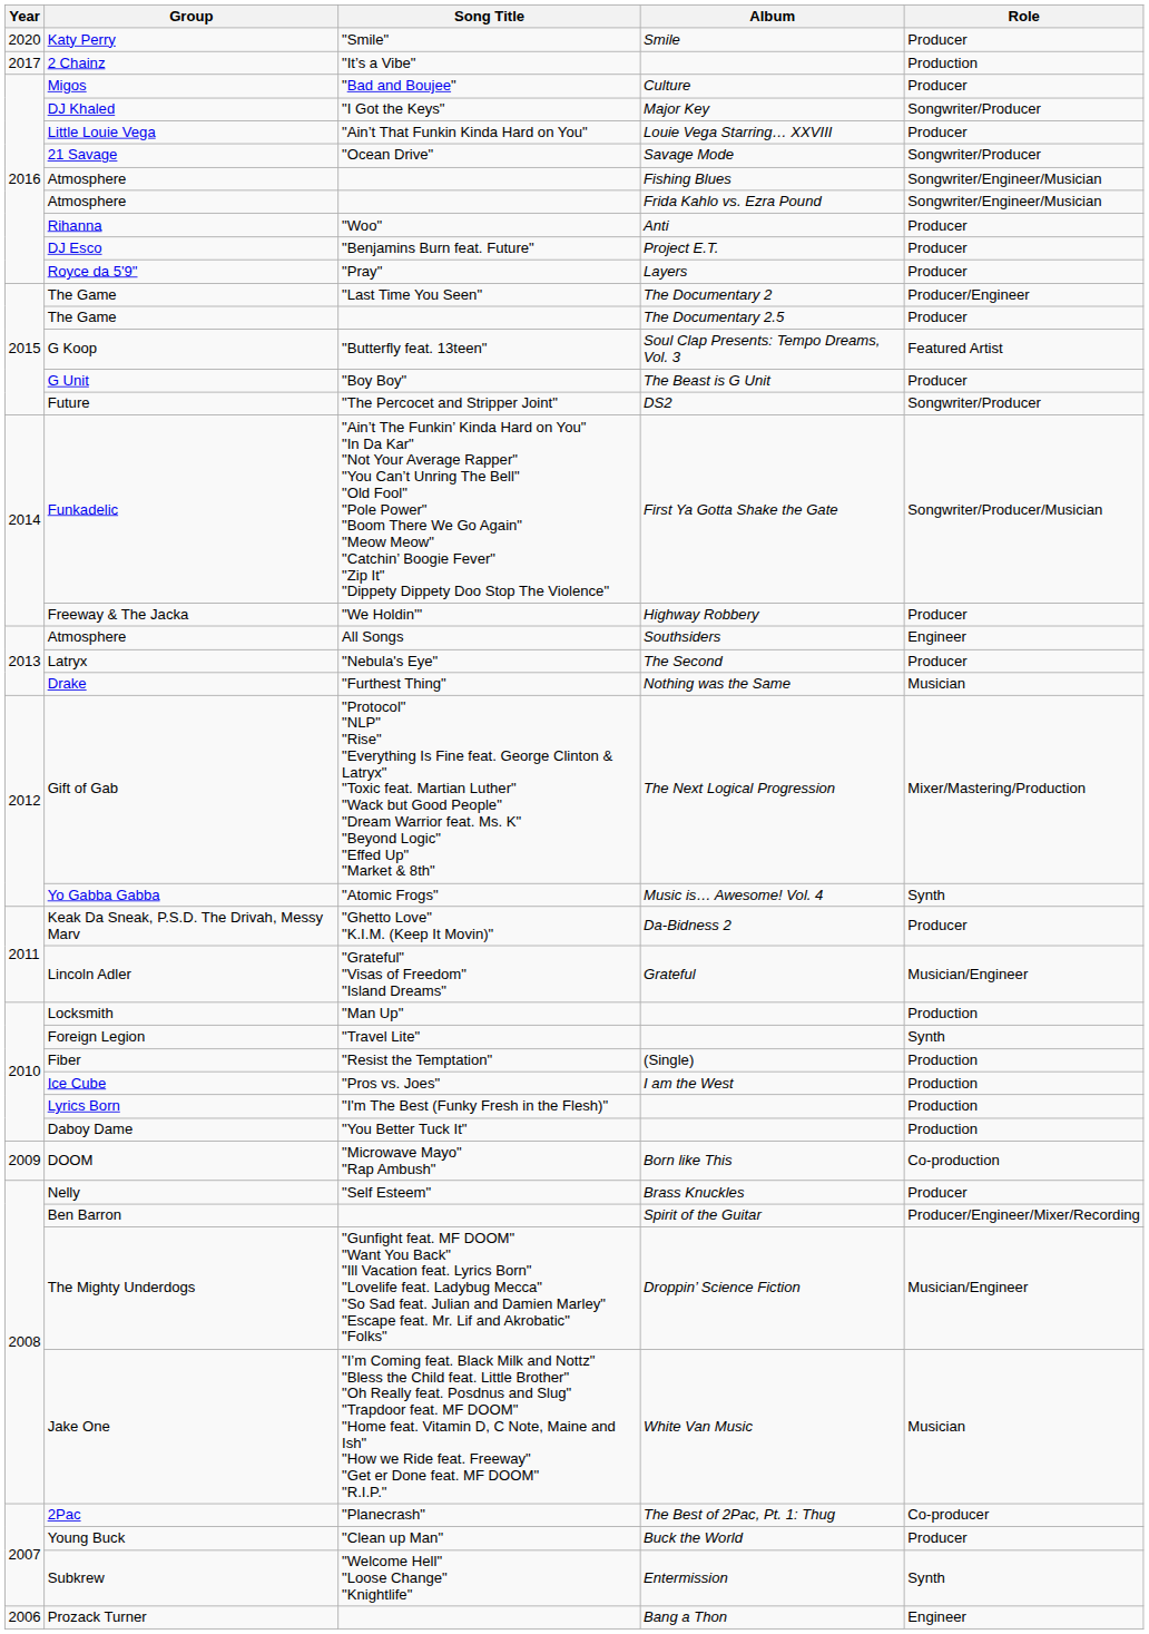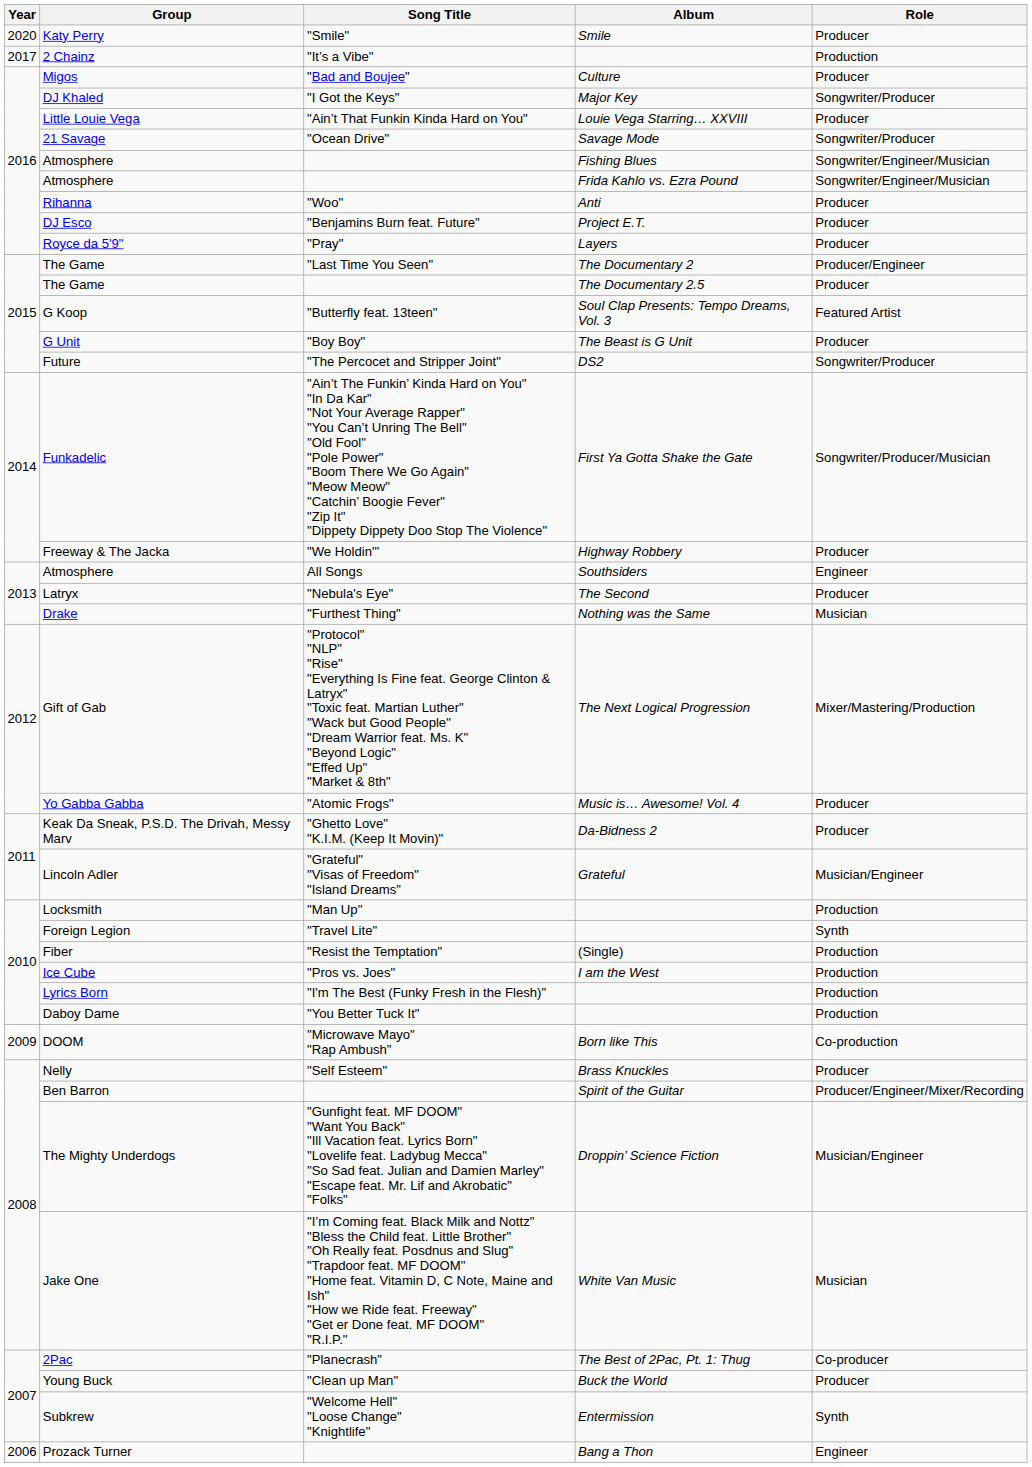 <table class="wikitable">
 <tr>
 <th>Year</th>
 <th>Group</th>
 <th>Song Title</th>
 <th>Album</th>
 <th>Role</th>
 </tr>
 <tr>
 <td>2020</td>
 <td><a href='#'>Katy Perry</a></td>
 <td>"Smile"</td>
 <td><em>Smile</em></td>
 <td>Producer</td>
 </tr>
 <tr>
 <td>2017</td>
 <td><a href='#'>2 Chainz</a></td>
 <td>"It’s a Vibe"</td>
 <td></td>
 <td>Production</td>
 </tr>
 <tr>
 <td rowspan="9">2016</td>
 <td><a href='#'>Migos</a></td>
 <td>"<a href='#'>Bad and Boujee</a>"</td>
 <td><em>Culture</em></td>
 <td>Producer</td>
 </tr>
 <tr>
 <td><a href='#'>DJ Khaled</a></td>
 <td>"I Got the Keys"</td>
 <td><em>Major Key</em></td>
 <td>Songwriter/Producer</td>
 </tr>
 <tr>
 <td><a href='#'>Little Louie Vega</a></td>
 <td>"Ain’t That Funkin Kinda Hard on You"</td>
 <td><em>Louie Vega Starring… XXVIII</em></td>
 <td>Producer</td>
 </tr>
 <tr>
 <td><a href='#'>21 Savage</a></td>
 <td>"Ocean Drive"</td>
 <td><em>Savage Mode</em></td>
 <td>Songwriter/Producer</td>
 </tr>
 <tr>
 <td>Atmosphere</td>
 <td></td>
 <td><em>Fishing Blues</em></td>
 <td>Songwriter/Engineer/Musician</td>
 </tr>
 <tr>
 <td>Atmosphere</td>
 <td></td>
 <td><em>Frida Kahlo vs. Ezra Pound</em></td>
 <td>Songwriter/Engineer/Musician</td>
 </tr>
 <tr>
 <td><a href='#'>Rihanna</a></td>
 <td>"Woo"</td>
 <td><em>Anti</em></td>
 <td>Producer</td>
 </tr>
 <tr>
 <td><a href='#'>DJ Esco</a></td>
 <td>"Benjamins Burn feat. Future"</td>
 <td><em>Project E.T.</em></td>
 <td>Producer</td>
 </tr>
 <tr>
 <td><a href='#'>Royce da 5'9"</a></td>
 <td>"Pray"</td>
 <td><em>Layers</em></td>
 <td>Producer</td>
 </tr>
 <tr>
 <td rowspan="5">2015</td>
 <td>The Game</td>
 <td>"Last Time You Seen"</td>
 <td><em>The Documentary 2</em></td>
 <td>Producer/Engineer</td>
 </tr>
 <tr>
 <td>The Game</td>
 <td></td>
 <td><em>The Documentary 2.5</em></td>
 <td>Producer</td>
 </tr>
 <tr>
 <td>G Koop</td>
 <td>"Butterfly feat. 13teen"</td>
 <td><em>Soul Clap Presents: Tempo Dreams, Vol. 3</em></td>
 <td>Featured Artist</td>
 </tr>
 <tr>
 <td><a href='#'>G Unit</a></td>
 <td>"Boy Boy"</td>
 <td><em>The Beast is G Unit</em></td>
 <td>Producer</td>
 </tr>
 <tr>
 <td>Future</td>
 <td>"The Percocet and Stripper Joint"</td>
 <td><em>DS2</em></td>
 <td>Songwriter/Producer</td>
 </tr>
 <tr>
 <td rowspan="2">2014</td>
 <td><a href='#'>Funkadelic</a></td>
 <td>"Ain’t The Funkin’ Kinda Hard on You"<br>"In Da Kar"<br>"Not Your Average Rapper"<br>"You Can’t Unring The Bell"<br>"Old Fool"<br>"Pole Power"<br>"Boom There We Go Again"<br>"Meow Meow"<br>"Catchin’ Boogie Fever"<br>"Zip It"<br>"Dippety Dippety Doo Stop The Violence"</td>
 <td><em>First Ya Gotta Shake the Gate</em></td>
 <td>Songwriter/Producer/Musician</td>
 </tr>
 <tr>
 <td>Freeway & The Jacka</td>
 <td>"We Holdin'"</td>
 <td><em>Highway Robbery</em></td>
 <td>Producer</td>
 </tr>
 <tr>
 <td rowspan="3">2013</td>
 <td>Atmosphere</td>
 <td>All Songs</td>
 <td><em>Southsiders</em></td>
 <td>Engineer</td>
 </tr>
 <tr>
 <td>Latryx</td>
 <td>"Nebula's Eye"</td>
 <td><em>The Second</em></td>
 <td>Producer</td>
 </tr>
 <tr>
 <td><a href='#'>Drake</a></td>
 <td>"Furthest Thing"</td>
 <td><em>Nothing was the Same</em></td>
 <td>Musician</td>
 </tr>
 <tr>
 <td rowspan="2">2012</td>
 <td>Gift of Gab</td>
 <td>"Protocol"<br>"NLP"<br>"Rise"<br>"Everything Is Fine feat. George Clinton & Latryx"<br>"Toxic feat. Martian Luther"<br>"Wack but Good People"<br>"Dream Warrior feat. Ms. K"<br>"Beyond Logic"<br>"Effed Up"<br>"Market & 8th"</td>
 <td><em>The Next Logical Progression</em></td>
 <td>Mixer/Mastering/Production</td>
 </tr>
 <tr>
 <td><a href='#'>Yo Gabba Gabba</a></td>
 <td>"Atomic Frogs"</td>
 <td><em>Music is… Awesome! Vol. 4</em></td>
-<td>Synth</td>
+<td>Producer</td>
 </tr>
 <tr>
 <td rowspan="2">2011</td>
 <td>Keak Da Sneak, P.S.D. The Drivah, Messy Marv</td>
 <td>"Ghetto Love"<br>"K.I.M. (Keep It Movin)"</td>
 <td><em>Da-Bidness 2</em></td>
 <td>Producer</td>
 </tr>
 <tr>
 <td>Lincoln Adler</td>
 <td>"Grateful"<br>"Visas of Freedom"<br>"Island Dreams"</td>
 <td><em>Grateful</em></td>
 <td>Musician/Engineer</td>
 </tr>
 <tr>
 <td rowspan="6">2010</td>
 <td>Locksmith</td>
 <td>"Man Up"</td>
 <td></td>
 <td>Production</td>
 </tr>
 <tr>
 <td>Foreign Legion</td>
 <td>"Travel Lite"</td>
 <td></td>
 <td>Synth</td>
 </tr>
 <tr>
 <td>Fiber</td>
 <td>"Resist the Temptation"</td>
 <td>(Single)</td>
 <td>Production</td>
 </tr>
 <tr>
 <td><a href='#'>Ice Cube</a></td>
 <td>"Pros vs. Joes"</td>
 <td><em>I am the West</em></td>
 <td>Production</td>
 </tr>
 <tr>
 <td><a href='#'>Lyrics Born</a></td>
 <td>"I'm The Best (Funky Fresh in the Flesh)"</td>
 <td></td>
 <td>Production</td>
 </tr>
 <tr>
 <td>Daboy Dame</td>
 <td>"You Better Tuck It"</td>
 <td></td>
 <td>Production</td>
 </tr>
 <tr>
 <td>2009</td>
 <td>DOOM</td>
 <td>"Microwave Mayo"<br>"Rap Ambush"</td>
 <td><em>Born like This</em></td>
 <td>Co-production</td>
 </tr>
 <tr>
 <td rowspan="4">2008</td>
 <td>Nelly</td>
 <td>"Self Esteem"</td>
 <td><em>Brass Knuckles</em></td>
 <td>Producer</td>
 </tr>
 <tr>
 <td>Ben Barron</td>
 <td></td>
 <td><em>Spirit of the Guitar</em></td>
 <td>Producer/Engineer/Mixer/Recording</td>
 </tr>
 <tr>
 <td>The Mighty Underdogs</td>
 <td>"Gunfight feat. MF DOOM"<br>"Want You Back"<br>"Ill Vacation feat. Lyrics Born"<br>"Lovelife feat. Ladybug Mecca"<br>"So Sad feat. Julian and Damien Marley"<br>"Escape feat. Mr. Lif and Akrobatic"<br>"Folks"</td>
 <td><em>Droppin’ Science Fiction</em></td>
 <td>Musician/Engineer</td>
 </tr>
 <tr>
 <td>Jake One</td>
 <td>"I’m Coming feat. Black Milk and Nottz"<br>"Bless the Child feat. Little Brother"<br>"Oh Really feat. Posdnus and Slug"<br>"Trapdoor feat. MF DOOM"<br>"Home feat. Vitamin D, C Note, Maine and Ish"<br>"How we Ride feat. Freeway"<br>"Get er Done feat. MF DOOM"<br>"R.I.P."</td>
 <td><em>White Van Music</em></td>
 <td>Musician</td>
 </tr>
 <tr>
 <td rowspan="3">2007</td>
 <td><a href='#'>2Pac</a></td>
 <td>"Planecrash"</td>
 <td><em>The Best of 2Pac, Pt. 1: Thug</em></td>
 <td>Co-producer</td>
 </tr>
 <tr>
 <td>Young Buck</td>
 <td>"Clean up Man"</td>
 <td><em>Buck the World</em></td>
 <td>Producer</td>
 </tr>
 <tr>
 <td>Subkrew</td>
 <td>"Welcome Hell"<br>"Loose Change"<br>"Knightlife"</td>
 <td><em>Entermission</em></td>
 <td>Synth</td>
 </tr>
 <tr>
 <td>2006</td>
 <td>Prozack Turner</td>
 <td></td>
 <td><em>Bang a Thon</em></td>
 <td>Engineer</td>
 </tr>
 </table>
